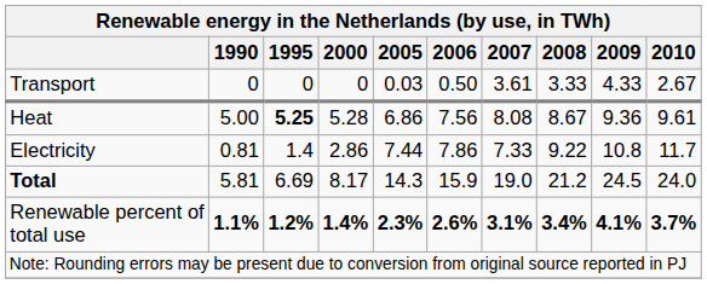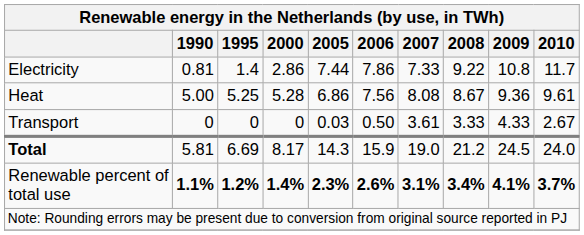 <table style="text-align:right" class="wikitable">
 <tr>
 <th colspan="10">Renewable energy in the Netherlands (by use, in TWh)</th>
 </tr>
 <tr>
 <th></th>
 <th>1990</th>
 <th>1995</th>
 <th>2000</th>
 <th>2005</th>
 <th>2006</th>
 <th>2007</th>
 <th>2008</th>
 <th>2009</th>
 <th>2010</th>
 </tr>
+<tr --->
+<td style="text-align:left">Electricity</td>
+<td>0.81</td>
+<td>1.4</td>
+<td>2.86</td>
+<td>7.44</td>
+<td>7.86</td>
+<td>7.33</td>
+<td>9.22</td>
+<td>10.8</td>
+<td>11.7</td>
+</tr>
+<tr ->
+<td style="text-align:left">Heat</td>
+<td>5.00</td>
+<td>5.25</td>
+<td>5.28</td>
+<td>6.86</td>
+<td>7.56</td>
+<td>8.08</td>
+<td>8.67</td>
+<td>9.36</td>
+<td>9.61</td>
+</tr>
 <tr ---->
 <td style="border-bottom: 3px solid grey;text-align:left">Transport</td>
 <td style="border-bottom: 3px solid grey;">0</td>
 <td style="border-bottom: 3px solid grey;">0</td>
 <td style="border-bottom: 3px solid grey;">0</td>
 <td style="border-bottom: 3px solid grey;">0.03</td>
 <td style="border-bottom: 3px solid grey;">0.50</td>
 <td style="border-bottom: 3px solid grey;">3.61</td>
 <td style="border-bottom: 3px solid grey;">3.33</td>
 <td style="border-bottom: 3px solid grey;">4.33</td>
 <td style="border-bottom: 3px solid grey;">2.67</td>
-</tr>
-<tr ->
-<td style="text-align:left">Heat</td>
-<td>5.00</td>
-<td><strong>5.25</strong></td>
-<td>5.28</td>
-<td>6.86</td>
-<td>7.56</td>
-<td>8.08</td>
-<td>8.67</td>
-<td>9.36</td>
-<td>9.61</td>
-</tr>
-<tr --->
-<td style="text-align:left">Electricity</td>
-<td>0.81</td>
-<td>1.4</td>
-<td>2.86</td>
-<td>7.44</td>
-<td>7.86</td>
-<td>7.33</td>
-<td>9.22</td>
-<td>10.8</td>
-<td>11.7</td>
 </tr>
 <tr ---->
 <td style="text-align:left"><strong>Total</strong></td>
 <td>5.81</td>
 <td>6.69</td>
 <td>8.17</td>
 <td>14.3</td>
 <td>15.9</td>
 <td>19.0</td>
 <td>21.2</td>
 <td>24.5</td>
 <td>24.0</td>
 </tr>
 <tr ->
 <td style="text-align:left">Renewable percent of<br>total use</td>
 <td><strong>1.1%</strong></td>
 <td><strong>1.2%</strong></td>
 <td><strong>1.4%</strong></td>
 <td><strong>2.3%</strong></td>
 <td><strong>2.6%</strong></td>
 <td><strong>3.1%</strong></td>
 <td><strong>3.4%</strong></td>
 <td><strong>4.1%</strong></td>
 <td><strong>3.7%</strong></td>
 </tr>
 <tr ---->
 <td style="text-align:left; font-size:smaller" colspan="10">Note: Rounding errors may be present due to conversion from original source reported in PJ</td>
 </tr>
 <tr -->
 </tr>
 </table>
